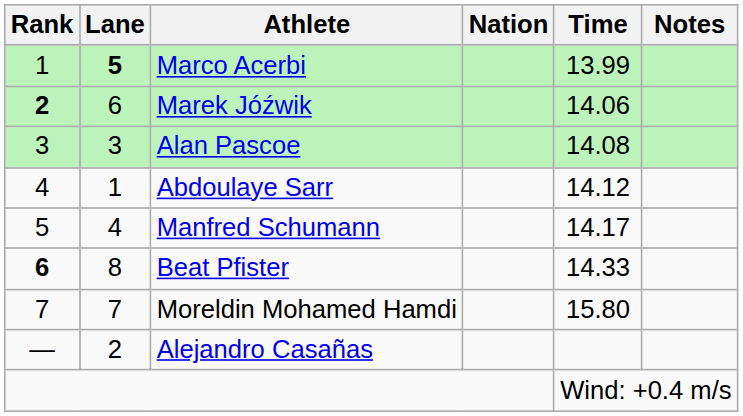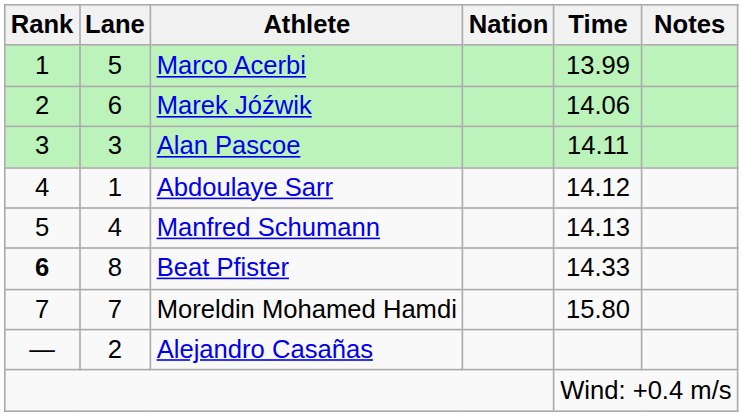 <table class="wikitable sortable" style="text-align:center">
 <tr>
 <th>Rank</th>
 <th>Lane</th>
 <th>Athlete</th>
 <th>Nation</th>
 <th>Time</th>
 <th>Notes</th>
 </tr>
 <tr bgcolor=bbf3bb>
 <td>1</td>
-<td><strong>5</strong></td>
+<td>5</td>
 <td align=left><a href='#'>Marco Acerbi</a></td>
 <td align=left></td>
 <td>13.99</td>
 <td></td>
 </tr>
 <tr bgcolor=bbf3bb>
-<td><strong>2</strong></td>
+<td>2</td>
 <td>6</td>
 <td align=left><a href='#'>Marek Jóźwik</a></td>
 <td align=left></td>
 <td>14.06</td>
 <td></td>
 </tr>
 <tr bgcolor=bbf3bb>
 <td>3</td>
 <td>3</td>
 <td align=left><a href='#'>Alan Pascoe</a></td>
 <td align=left></td>
-<td>14.08</td>
+<td>14.11</td>
 <td></td>
 </tr>
 <tr>
 <td>4</td>
 <td>1</td>
 <td align=left><a href='#'>Abdoulaye Sarr</a></td>
 <td align=left></td>
 <td>14.12</td>
 <td></td>
 </tr>
 <tr>
 <td>5</td>
 <td>4</td>
 <td align=left><a href='#'>Manfred Schumann</a></td>
 <td align=left></td>
-<td>14.17</td>
+<td>14.13</td>
 <td></td>
 </tr>
 <tr>
 <td><strong>6</strong></td>
 <td>8</td>
 <td align=left><a href='#'>Beat Pfister</a></td>
 <td align=left></td>
 <td>14.33</td>
 <td></td>
 </tr>
 <tr>
 <td>7</td>
 <td>7</td>
 <td align=left>Moreldin Mohamed Hamdi</td>
 <td align=left></td>
 <td>15.80</td>
 <td></td>
 </tr>
 <tr>
 <td data-sort-value=8>—</td>
 <td>2</td>
 <td align=left><a href='#'>Alejandro Casañas</a></td>
 <td align=left></td>
 <td data-sort-value=99.99></td>
 <td></td>
 </tr>
 <tr class="sortbottom">
 <td colspan=4></td>
 <td colspan="2" style="text-align:left;">Wind: +0.4 m/s</td>
 </tr>
 </table>
